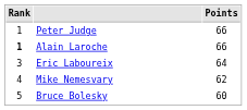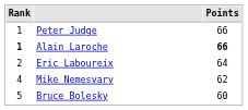 <table cellspacing="1" cellpadding="3" style="border:1px solid #AAAAAA;font-size:86%">
 <tr bgcolor="#E4E4E4">
 <th style="border-bottom:1px solid #AAAAAA" width=10>Rank</th>
 <th style="border-bottom:1px solid #AAAAAA" width=200></th>
 <th style="border-bottom:1px solid #AAAAAA" width=20>Points</th>
 </tr>
 <tr>
 <td align="center">1</td>
 <td> <a href='#'>Peter Judge</a></td>
 <td align=center>66</td>
 </tr>
 <tr>
 <td align="center"><strong>1</strong></td>
 <td> <a href='#'>Alain Laroche</a></td>
-<td align=center>66</td>
+<td align=center><strong>66</strong></td>
 </tr>
 <tr>
-<td align="center">3</td>
+<td align="center">2</td>
 <td> <a href='#'>Eric Laboureix</a></td>
 <td align=center>64</td>
 </tr>
 <tr>
 <td align="center">4</td>
 <td> <a href='#'>Mike Nemesvary</a></td>
 <td align=center>62</td>
 </tr>
 <tr>
 <td align="center">5</td>
 <td> <a href='#'>Bruce Bolesky</a></td>
 <td align=center>60</td>
 </tr>
 </table>
